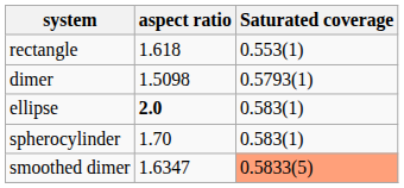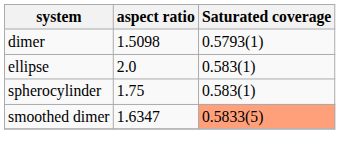 <table class="wikitable">
 <tr>
 <th>system</th>
 <th>aspect ratio</th>
 <th>Saturated coverage</th>
-</tr>
-<tr>
-<td>rectangle</td>
-<td>1.618</td>
-<td>0.553(1)</td>
 </tr>
 <tr>
 <td>dimer</td>
 <td>1.5098</td>
 <td>0.5793(1)</td>
 </tr>
 <tr>
 <td>ellipse</td>
-<td><strong>2.0</strong></td>
+<td>2.0</td>
 <td>0.583(1)</td>
 </tr>
 <tr>
 <td>spherocylinder</td>
-<td>1.70</td>
+<td>1.75</td>
 <td>0.583(1)</td>
 </tr>
 <tr>
 <td>smoothed dimer</td>
 <td>1.6347</td>
 <td style="background: lightsalmon;">0.5833(5)</td>
 </tr>
 <tr>
 </tr>
 </table>
